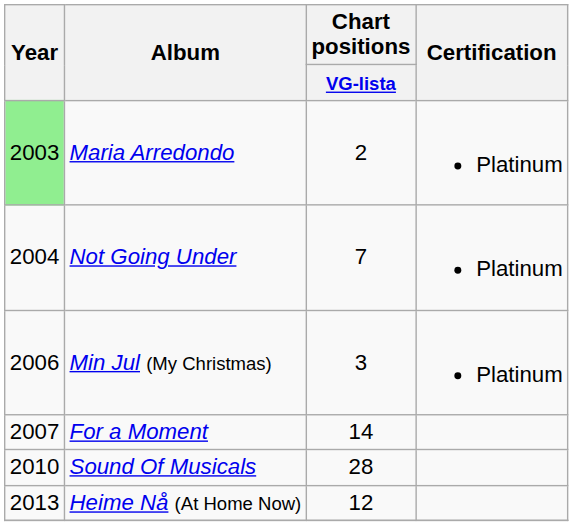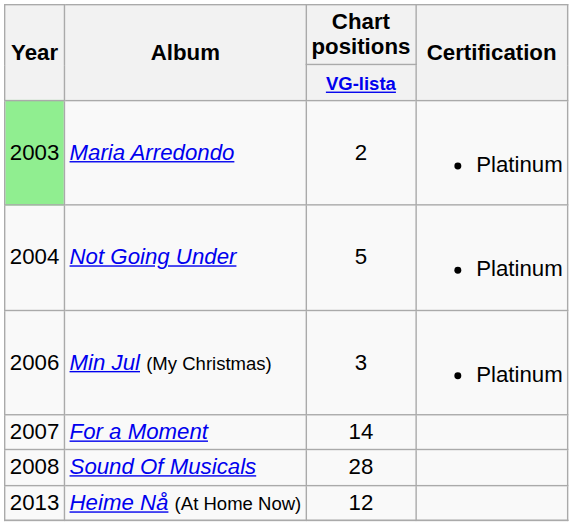 <table class="wikitable">
 <tr>
 <th rowspan="2">Year</th>
 <th rowspan="2">Album</th>
 <th colspan="1">Chart positions</th>
 <th rowspan="2">Certification</th>
 </tr>
 <tr>
 <th width="30"><small><a href='#'>VG-lista</a></small></th>
 </tr>
 <tr>
 <td align="center" style="background: lightgreen;">2003</td>
 <td><em><a href='#'>Maria Arredondo</a></em></td>
 <td align="center">2</td>
 <td><br><ul><li>Platinum</li></ul></td>
 </tr>
 <tr>
 <td align="center">2004</td>
 <td><em><a href='#'>Not Going Under</a></em></td>
-<td align="center">7</td>
+<td align="center">5</td>
 <td><br><ul><li>Platinum</li></ul></td>
 </tr>
 <tr>
 <td align="center">2006</td>
 <td><em><a href='#'>Min Jul</a></em> <small>(My Christmas)</small></td>
 <td align="center">3</td>
 <td><br><ul><li>Platinum</li></ul></td>
 </tr>
 <tr>
 <td align="center">2007</td>
 <td><em><a href='#'>For a Moment</a></em></td>
 <td align="center">14</td>
 <td></td>
 </tr>
 <tr>
-<td align="center">2010</td>
+<td align="center">2008</td>
 <td><em><a href='#'>Sound Of Musicals</a></em></td>
 <td align="center">28</td>
 <td></td>
 </tr>
 <tr>
 <td align="center">2013</td>
 <td><em><a href='#'>Heime Nå</a></em> <small>(At Home Now)</small></td>
 <td align="center">12</td>
 <td></td>
 </tr>
 <tr>
 </tr>
 </table>
